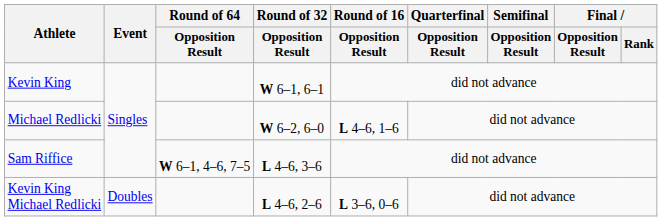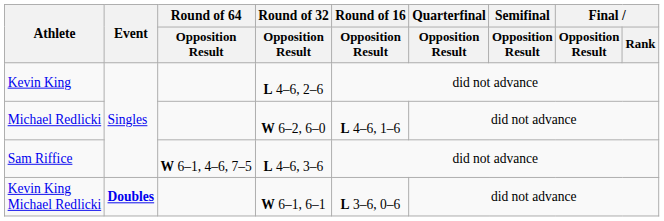 <table class=wikitable style=font-size:90%;text-align:center>
 <tr>
 <th rowspan=2>Athlete</th>
 <th rowspan=2>Event</th>
 <th>Round of 64</th>
 <th>Round of 32</th>
 <th>Round of 16</th>
 <th>Quarterfinal</th>
 <th>Semifinal</th>
 <th colspan=2>Final / </th>
 </tr>
 <tr style=font-size:95%>
 <th>Opposition<br>Result</th>
 <th>Opposition<br>Result</th>
 <th>Opposition<br>Result</th>
 <th>Opposition<br>Result</th>
 <th>Opposition<br>Result</th>
 <th>Opposition<br>Result</th>
 <th>Rank</th>
 </tr>
 <tr>
 <td align=left><a href='#'>Kevin King</a></td>
 <td align=left rowspan=3><a href='#'>Singles</a></td>
 <td></td>
-<td><br><strong>W</strong> 6–1, 6–1</td>
+<td><br><strong>L</strong> 4–6, 2–6</td>
 <td colspan=5>did not advance</td>
 </tr>
 <tr>
 <td align=left><a href='#'>Michael Redlicki</a></td>
 <td></td>
 <td><br><strong>W</strong> 6–2, 6–0</td>
 <td><br><strong>L</strong> 4–6, 1–6</td>
 <td colspan=4>did not advance</td>
 </tr>
 <tr>
 <td align=left><a href='#'>Sam Riffice</a></td>
 <td><br><strong>W</strong> 6–1, 4–6, 7–5</td>
 <td><br><strong>L</strong> 4–6, 3–6</td>
 <td colspan=5>did not advance</td>
 </tr>
 <tr>
 <td align=left><a href='#'>Kevin King</a><br><a href='#'>Michael Redlicki</a></td>
-<td align=left><a href='#'>Doubles</a></td>
+<td align=left><strong><a href='#'>Doubles</a></strong></td>
 <td></td>
-<td><br><strong>L</strong> 4–6, 2–6</td>
+<td><br><strong>W</strong> 6–1, 6–1</td>
 <td><br><strong>L</strong> 3–6, 0–6</td>
 <td colspan=4>did not advance</td>
 </tr>
 </table>
